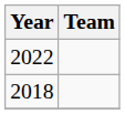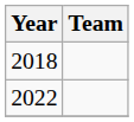 <table class="wikitable">
 <tr>
 <th>Year</th>
 <th>Team</th>
 </tr>
 <tr>
-<td>2022</td>
+<td>2018</td>
 <td></td>
 </tr>
 <tr>
-<td>2018</td>
+<td>2022</td>
 <td></td>
 </tr>
 <tr>
 </tr>
 </table>
